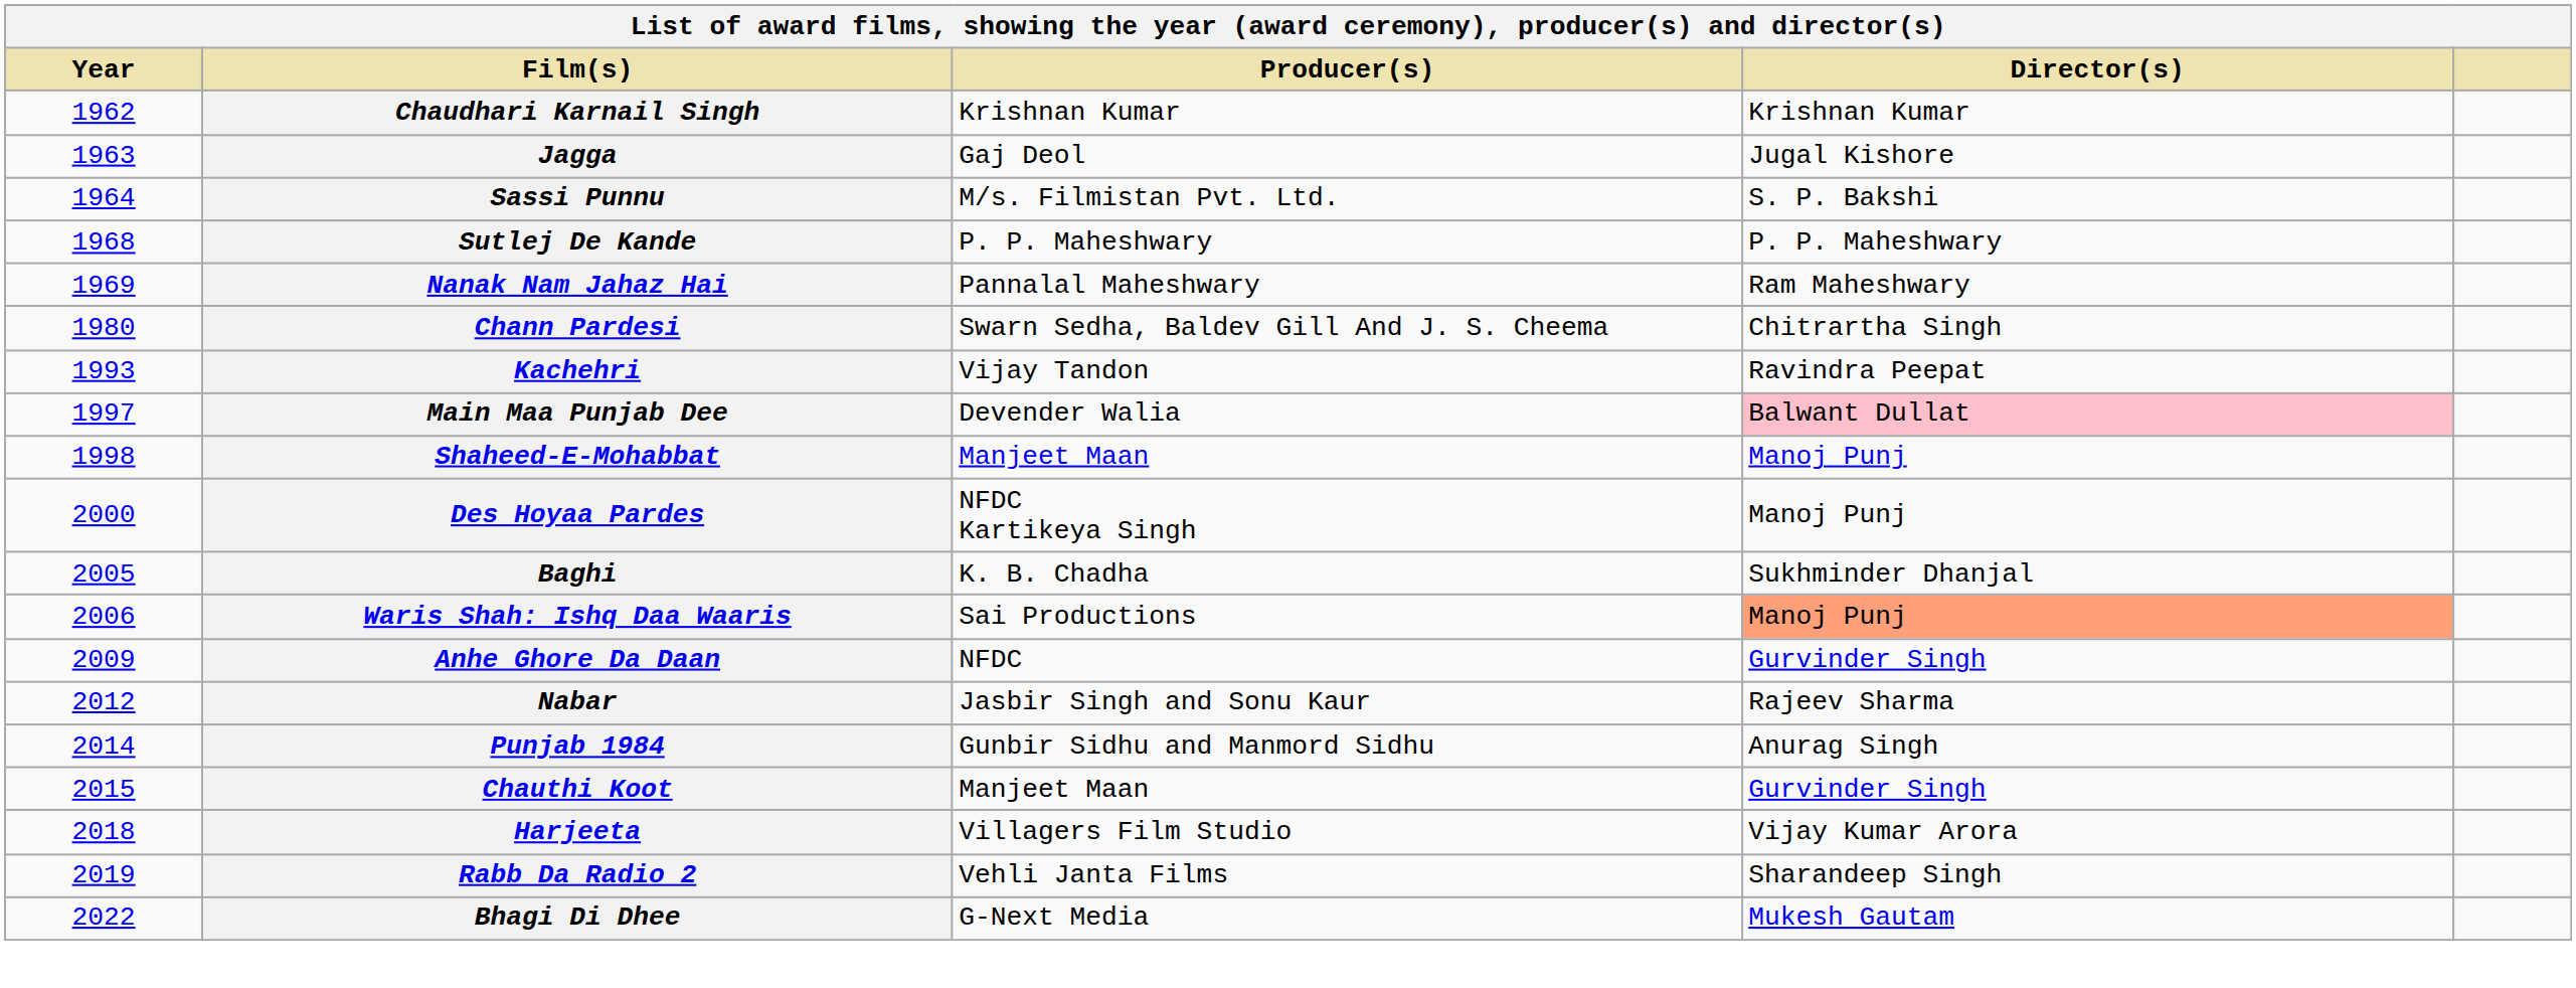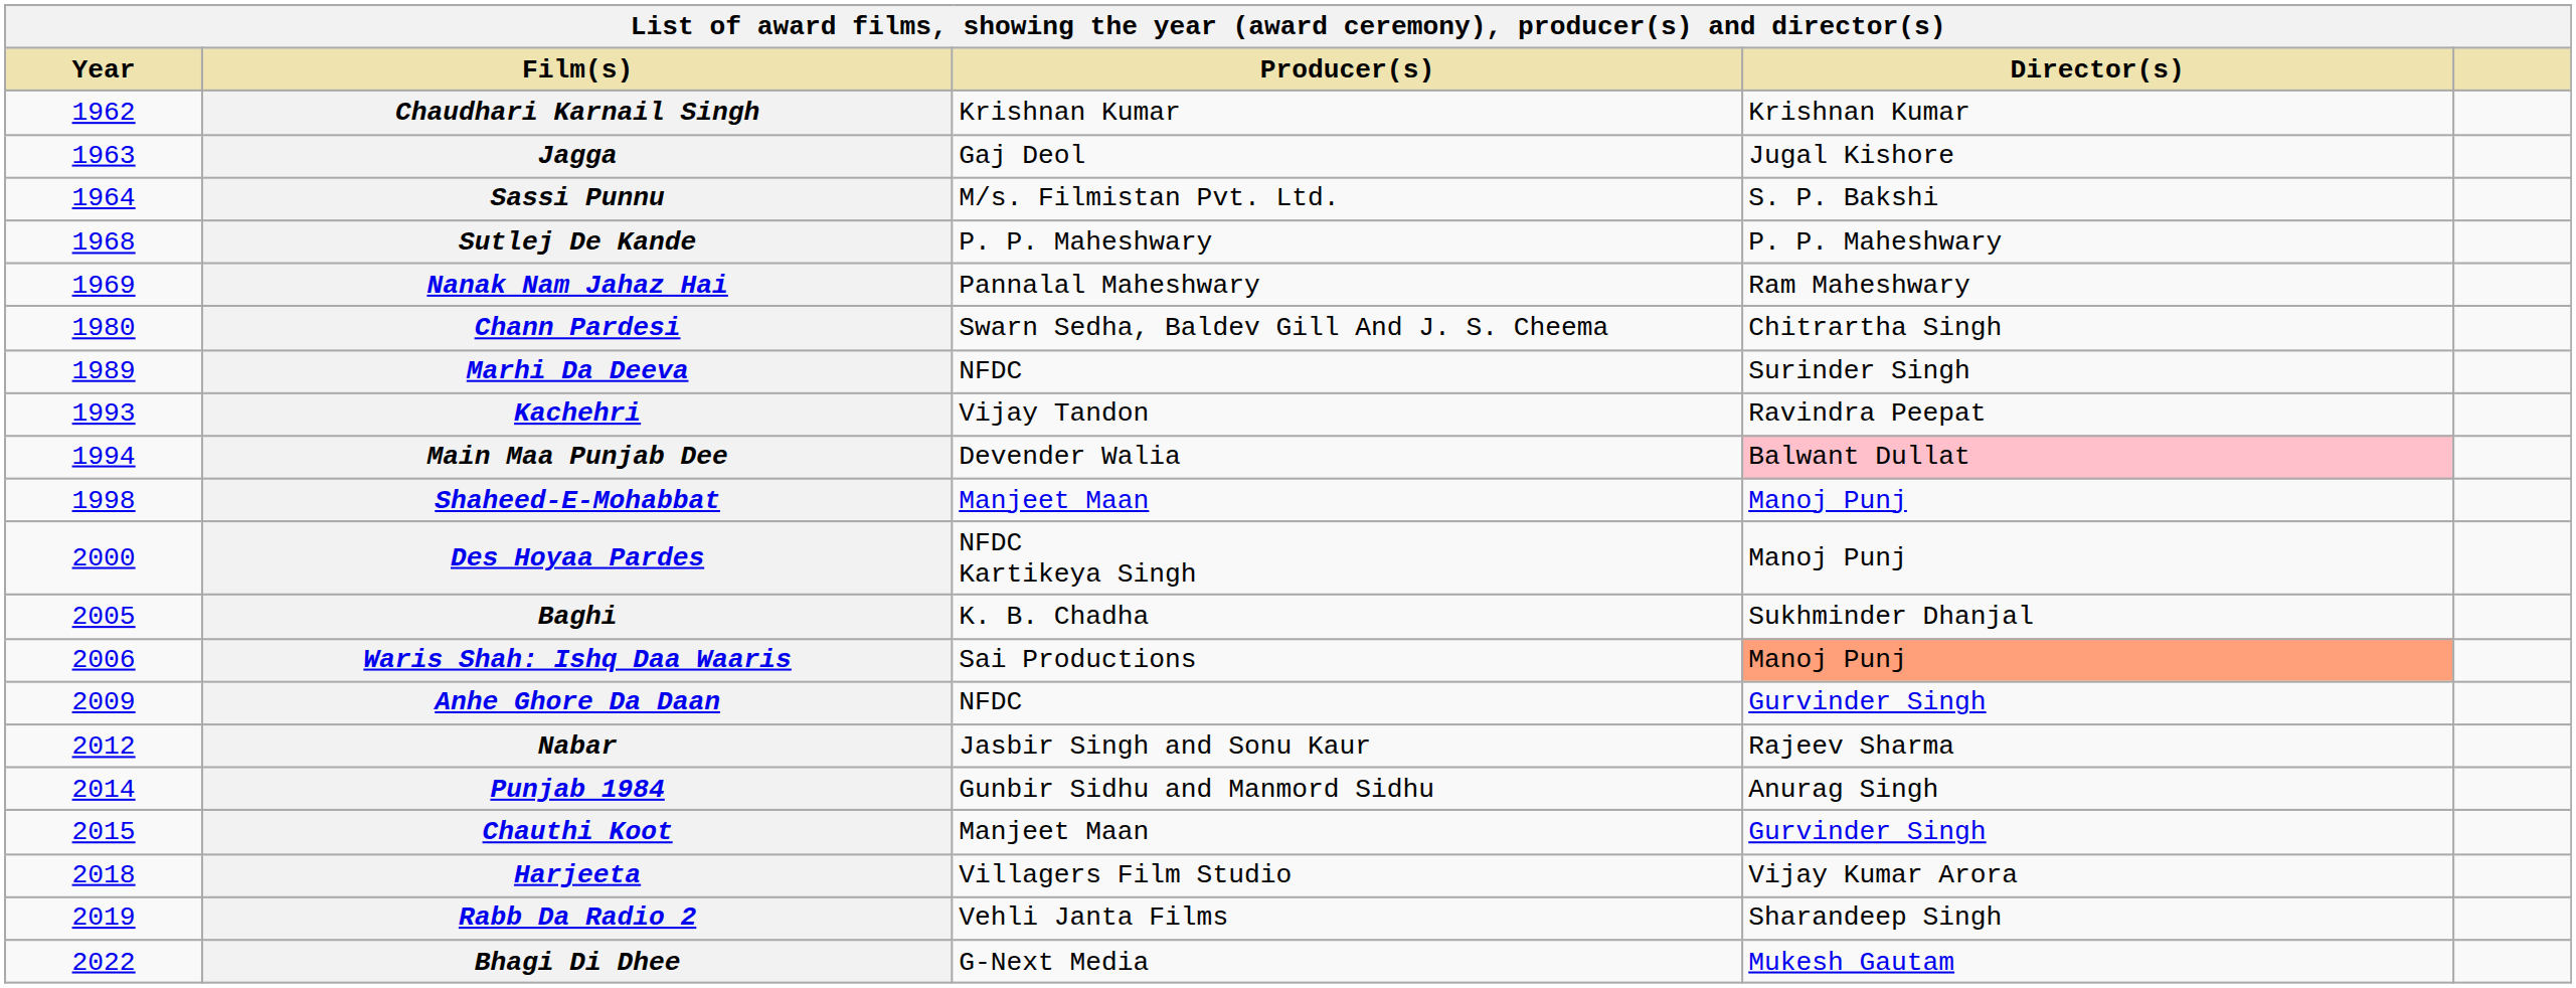 <table class="wikitable sortable plainrowheaders" style="width:100%">
 <tr>
 <th colspan="5">List of award films, showing the year (award ceremony), producer(s) and director(s)</th>
 </tr>
 <tr>
 <th scope="col" style="background-color:#EFE4B0;width:5%;">Year</th>
 <th scope="col" style="background-color:#EFE4B0;width:19%;">Film(s)</th>
 <th scope="col" style="background-color:#EFE4B0;width:20%;">Producer(s)</th>
 <th scope="col" style="background-color:#EFE4B0;width:18%;">Director(s)</th>
 <th scope="col" style="background-color:#EFE4B0;width:3%;" class="unsortable"></th>
 </tr>
 <tr>
 <td style="text-align:center;"><a href='#'>1962<br></a></td>
 <th scope="row"><em>Chaudhari Karnail Singh</em></th>
 <td>Krishnan Kumar</td>
 <td>Krishnan Kumar</td>
 <td align="center"></td>
 </tr>
 <tr>
 <td style="text-align:center;"><a href='#'>1963<br></a></td>
 <th scope="row"><em>Jagga</em></th>
 <td>Gaj Deol</td>
 <td>Jugal Kishore</td>
 <td align="center"></td>
 </tr>
 <tr>
 <td style="text-align:center;"><a href='#'>1964<br></a></td>
 <th scope="row"><em>Sassi Punnu</em></th>
 <td>M/s. Filmistan Pvt. Ltd.</td>
 <td>S. P. Bakshi</td>
 <td align="center"></td>
 </tr>
 <tr>
 <td style="text-align:center;"><a href='#'>1968<br></a></td>
 <th scope="row"><em>Sutlej De Kande</em></th>
 <td>P. P. Maheshwary</td>
 <td>P. P. Maheshwary</td>
 <td align="center"></td>
 </tr>
 <tr>
 <td style="text-align:center;"><a href='#'>1969<br></a></td>
 <th scope="row"><em><a href='#'>Nanak Nam Jahaz Hai</a></em></th>
 <td>Pannalal Maheshwary</td>
 <td>Ram Maheshwary</td>
 <td align="center"></td>
 </tr>
 <tr>
 <td style="text-align:center;"><a href='#'>1980<br></a></td>
 <th scope="row"><em><a href='#'>Chann Pardesi</a></em></th>
 <td>Swarn Sedha, Baldev Gill And J. S. Cheema</td>
 <td>Chitrartha Singh</td>
 <td align="center"></td>
 </tr>
 <tr>
+<td style="text-align:center;"><a href='#'>1989<br></a></td>
+<th scope="row"><em><a href='#'>Marhi Da Deeva</a></em></th>
+<td>NFDC</td>
+<td>Surinder Singh</td>
+<td align="center"></td>
+</tr>
+<tr>
 <td style="text-align:center;"><a href='#'>1993<br></a></td>
 <th scope="row"><em><a href='#'>Kachehri</a></em></th>
 <td>Vijay Tandon</td>
 <td>Ravindra Peepat</td>
 <td align="center"></td>
 </tr>
 <tr>
-<td style="text-align:center;"><a href='#'>1997<br></a></td>
+<td style="text-align:center;"><a href='#'>1994<br></a></td>
 <th scope="row"><em>Main Maa Punjab Dee</em></th>
 <td>Devender Walia</td>
 <td style="background: pink;">Balwant Dullat</td>
 <td align="center"></td>
 </tr>
 <tr>
 <td style="text-align:center;"><a href='#'>1998<br></a></td>
 <th scope="row"><em><a href='#'>Shaheed-E-Mohabbat</a></em></th>
 <td><a href='#'>Manjeet Maan</a></td>
 <td><a href='#'>Manoj Punj</a></td>
 <td align="center"></td>
 </tr>
 <tr>
 <td style="text-align:center;"><a href='#'>2000<br></a></td>
 <th scope="row"><em><a href='#'>Des Hoyaa Pardes</a></em></th>
 <td>NFDC<br>Kartikeya Singh</td>
 <td>Manoj Punj</td>
 <td align="center"></td>
 </tr>
 <tr>
 <td style="text-align:center;"><a href='#'>2005<br></a></td>
 <th scope="row"><em>Baghi</em></th>
 <td>K. B. Chadha</td>
 <td>Sukhminder Dhanjal</td>
 <td align="center"></td>
 </tr>
 <tr>
 <td style="text-align:center;"><a href='#'>2006<br></a></td>
 <th scope="row"><em><a href='#'>Waris Shah: Ishq Daa Waaris</a></em></th>
 <td>Sai Productions</td>
 <td style="background: lightsalmon;">Manoj Punj</td>
 <td align="center"></td>
 </tr>
 <tr>
 <td style="text-align:center;"><a href='#'>2009<br></a></td>
 <th scope="row"><em><a href='#'>Anhe Ghore Da Daan</a></em></th>
 <td>NFDC</td>
 <td><a href='#'>Gurvinder Singh</a></td>
 <td align="center"></td>
 </tr>
 <tr>
 <td style="text-align:center;"><a href='#'>2012<br></a></td>
 <th scope="row"><em>Nabar</em></th>
 <td>Jasbir Singh and Sonu Kaur</td>
 <td>Rajeev Sharma</td>
 <td align="center"></td>
 </tr>
 <tr>
 <td style="text-align:center;"><a href='#'>2014<br></a></td>
 <th scope="row"><em><a href='#'>Punjab 1984</a></em></th>
 <td>Gunbir Sidhu and Manmord Sidhu</td>
 <td>Anurag Singh</td>
 <td align="center"></td>
 </tr>
 <tr>
 <td style="text-align:center;"><a href='#'>2015<br></a></td>
 <th scope="row"><em><a href='#'>Chauthi Koot</a></em></th>
 <td>Manjeet Maan</td>
 <td><a href='#'>Gurvinder Singh</a></td>
 <td align="center"></td>
 </tr>
 <tr>
 <td style="text-align:center;"><a href='#'>2018<br></a></td>
 <th scope="row"><em><a href='#'>Harjeeta</a></em></th>
 <td>Villagers Film Studio</td>
 <td>Vijay Kumar Arora</td>
 <td align="center"></td>
 </tr>
 <tr>
 <td style="text-align:center;"><a href='#'>2019<br></a></td>
 <th scope="row"><em><a href='#'>Rabb Da Radio 2</a></em></th>
 <td>Vehli Janta Films</td>
 <td>Sharandeep Singh</td>
 <td align="center"></td>
 </tr>
 <tr>
 <td style="text-align:center;"><a href='#'>2022<br></a></td>
 <th scope="row"><em>Bhagi Di Dhee</em></th>
 <td>G-Next Media</td>
 <td><a href='#'>Mukesh Gautam</a></td>
 <td align="center"></td>
 </tr>
 </table>
